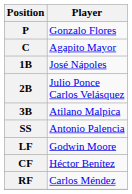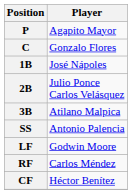 <table class=wikitable>
 <tr>
 <th>Position</th>
 <th>Player</th>
 </tr>
 <tr>
 <th>P</th>
-<td> <a href='#'>Gonzalo Flores</a></td>
+<td> <a href='#'>Agapito Mayor</a></td>
 </tr>
 <tr>
 <th>C</th>
-<td> <a href='#'>Agapito Mayor</a></td>
+<td> <a href='#'>Gonzalo Flores</a></td>
 </tr>
 <tr>
 <th>1B</th>
 <td> <a href='#'>José Nápoles</a></td>
 </tr>
 <tr>
 <th>2B</th>
 <td> <a href='#'>Julio Ponce</a><br> <a href='#'>Carlos Velásquez</a></td>
 </tr>
 <tr>
 <th>3B</th>
 <td> <a href='#'>Atilano Malpica</a></td>
 </tr>
 <tr>
 <th>SS</th>
 <td> <a href='#'>Antonio Palencia</a></td>
 </tr>
 <tr>
 <th>LF</th>
 <td> <a href='#'>Godwin Moore</a></td>
 </tr>
 <tr>
+<th>RF</th>
+<td> <a href='#'>Carlos Méndez</a></td>
+</tr>
+<tr>
 <th>CF</th>
 <td> <a href='#'>Héctor Benítez</a></td>
 </tr>
 <tr>
-<th>RF</th>
-<td> <a href='#'>Carlos Méndez</a></td>
-</tr>
-<tr>
 </tr>
 </table>
